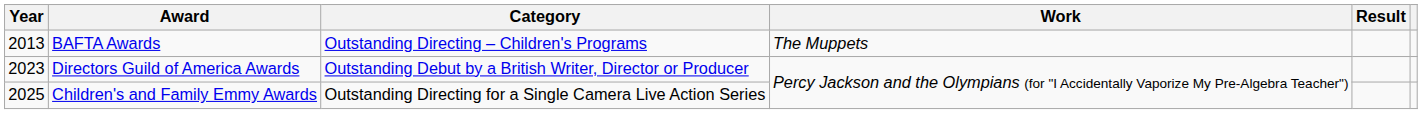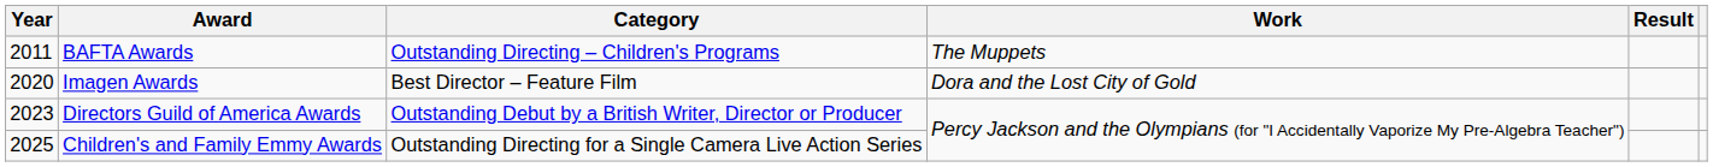 <table class="wikitable">
 <tr>
 <th>Year</th>
 <th>Award</th>
 <th>Category</th>
 <th>Work</th>
 <th>Result</th>
 <th></th>
 </tr>
 <tr>
-<td>2013</td>
+<td>2011</td>
 <td><a href='#'>BAFTA Awards</a></td>
 <td><a href='#'>Outstanding Directing – Children's Programs</a></td>
 <td><em>The Muppets</em></td>
+<td></td>
+<td style="text-align:center;"></td>
+</tr>
+<tr>
+<td>2020</td>
+<td><a href='#'>Imagen Awards</a></td>
+<td>Best Director – Feature Film</td>
+<td><em>Dora and the Lost City of Gold</em></td>
 <td></td>
 <td style="text-align:center;"></td>
 </tr>
 <tr>
 <td>2023</td>
 <td><a href='#'>Directors Guild of America Awards</a></td>
 <td><a href='#'>Outstanding Debut by a British Writer, Director or Producer</a></td>
 <td rowspan="2"><em>Percy Jackson and the Olympians</em> <small>(for "I Accidentally Vaporize My Pre-Algebra Teacher")</small></td>
 <td></td>
 <td style="text-align:center;"></td>
 </tr>
 <tr>
 <td>2025</td>
 <td><a href='#'>Children's and Family Emmy Awards</a></td>
 <td>Outstanding Directing for a Single Camera Live Action Series</td>
 <td></td>
 <td style="text-align:center;"></td>
 </tr>
 </table>
